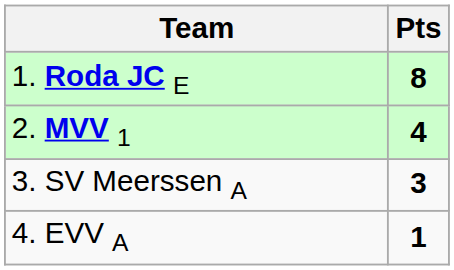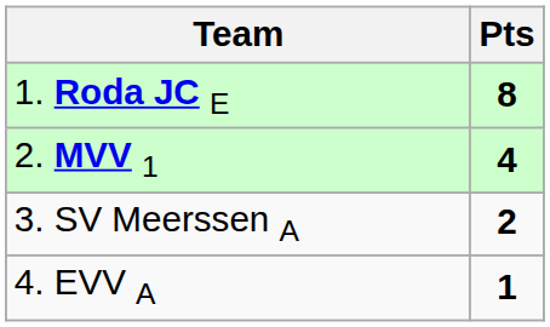 <table class="wikitable" style="text-align:center; float:left; margin-right:1em">
 <tr>
 <th style="width:200px">Team</th>
 <th width=20>Pts</th>
 </tr>
 <tr bgcolor=ccffcc>
 <td align=left>1. <strong><a href='#'>Roda JC</a></strong> <sub>E</sub></td>
 <td><strong>8</strong></td>
 </tr>
 <tr bgcolor=ccffcc>
 <td align=left>2. <strong><a href='#'>MVV</a></strong> <sub>1</sub></td>
 <td><strong>4</strong></td>
 </tr>
 <tr>
 <td align=left>3. SV Meerssen <sub>A</sub></td>
-<td><strong>3</strong></td>
+<td><strong>2</strong></td>
 </tr>
 <tr>
 <td align=left>4. EVV <sub>A</sub></td>
 <td><strong>1</strong></td>
 </tr>
 </table>
